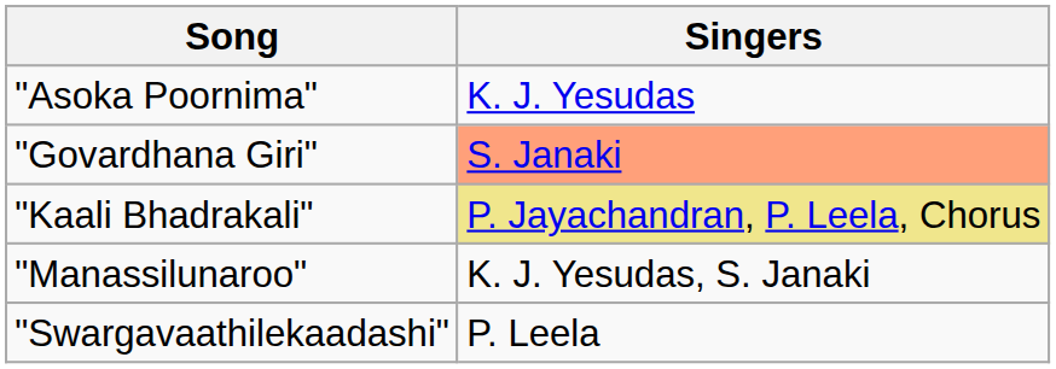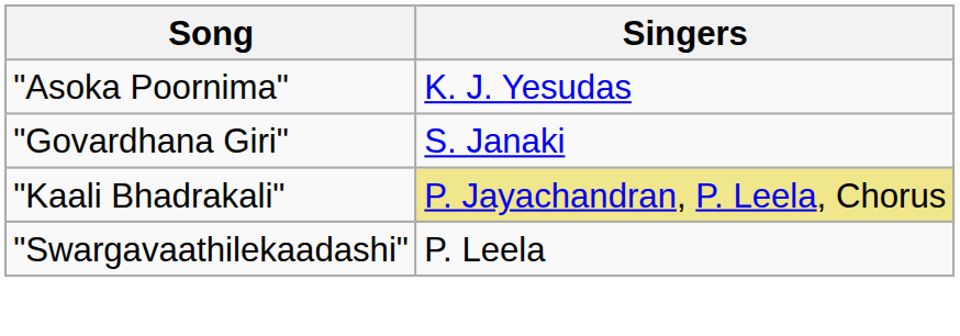 <table class="wikitable" style="font-size:95%;">
 <tr>
 <th>Song</th>
 <th>Singers</th>
 </tr>
 <tr>
 <td>"Asoka Poornima"</td>
 <td><a href='#'>K. J. Yesudas</a></td>
 </tr>
 <tr>
 <td>"Govardhana Giri"</td>
-<td style="background: lightsalmon;"><a href='#'>S. Janaki</a></td>
+<td><a href='#'>S. Janaki</a></td>
 </tr>
 <tr>
 <td>"Kaali Bhadrakali"</td>
 <td style="background: khaki;"><a href='#'>P. Jayachandran</a>, <a href='#'>P. Leela</a>, Chorus</td>
 </tr>
 <tr>
-<td>"Manassilunaroo"</td>
-<td>K. J. Yesudas, S. Janaki</td>
-</tr>
-<tr>
 <td>"Swargavaathilekaadashi"</td>
 <td>P. Leela</td>
 </tr>
 </table>
